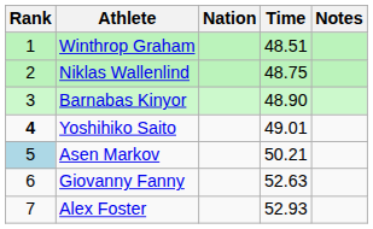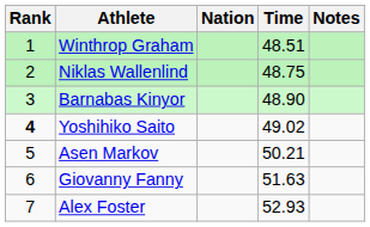 <table class="wikitable sortable" style="text-align:center">
 <tr>
 <th>Rank</th>
 <th>Athlete</th>
 <th>Nation</th>
 <th>Time</th>
 <th>Notes</th>
 </tr>
 <tr style="background:#bbf3bb;">
 <td>1</td>
 <td align=left><a href='#'>Winthrop Graham</a></td>
 <td align=left></td>
 <td>48.51</td>
 <td></td>
 </tr>
 <tr style="background:#bbf3bb;">
 <td>2</td>
 <td align=left><a href='#'>Niklas Wallenlind</a></td>
 <td align=left></td>
 <td>48.75</td>
 <td></td>
 </tr>
 <tr style="background:#ccf9cc;">
 <td>3</td>
 <td align=left><a href='#'>Barnabas Kinyor</a></td>
 <td align=left></td>
 <td>48.90</td>
 <td></td>
 </tr>
 <tr>
 <td><strong>4</strong></td>
 <td align=left><a href='#'>Yoshihiko Saito</a></td>
 <td align=left></td>
-<td>49.01</td>
+<td>49.02</td>
 <td></td>
 </tr>
 <tr>
-<td style="background: lightblue;">5</td>
+<td>5</td>
 <td align=left><a href='#'>Asen Markov</a></td>
 <td align=left></td>
 <td>50.21</td>
 <td></td>
 </tr>
 <tr>
 <td>6</td>
 <td align=left><a href='#'>Giovanny Fanny</a></td>
 <td align=left></td>
-<td>52.63</td>
+<td>51.63</td>
 <td></td>
 </tr>
 <tr>
 <td>7</td>
 <td align=left><a href='#'>Alex Foster</a></td>
 <td align=left></td>
 <td>52.93</td>
 <td></td>
 </tr>
 </table>
